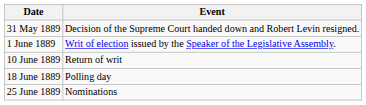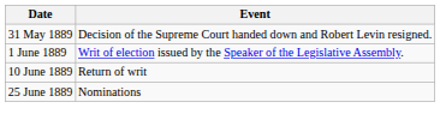 <table class="wikitable">
 <tr>
 <th>Date</th>
 <th>Event</th>
 </tr>
 <tr>
 <td>31 May 1889</td>
 <td>Decision of the Supreme Court handed down and Robert Levin resigned.</td>
 </tr>
 <tr>
 <td>1 June 1889</td>
 <td><a href='#'>Writ of election</a> issued by the <a href='#'>Speaker of the Legislative Assembly</a>.</td>
 </tr>
 <tr>
 <td>10 June 1889</td>
 <td>Return of writ</td>
 </tr>
 <tr>
-<td>18 June 1889</td>
-<td>Polling day</td>
-</tr>
-<tr>
 <td>25 June 1889</td>
 <td>Nominations</td>
 </tr>
 </table>
